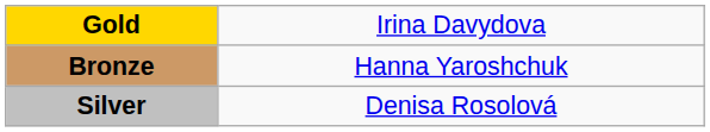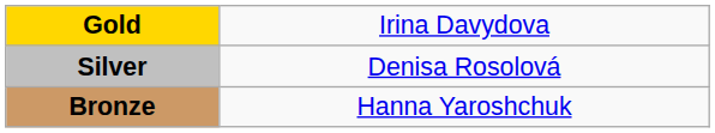 <table class="wikitable" style=" text-align:center; " width="35%">
 <tr>
 <td bgcolor="gold"><strong>Gold</strong></td>
 <td><a href='#'>Irina Davydova</a><br><small><em></em></small></td>
 </tr>
 <tr>
+<td bgcolor="silver"><strong>Silver</strong></td>
+<td><a href='#'>Denisa Rosolová</a><br><small><em></em></small></td>
+</tr>
+<tr>
 <td bgcolor="CC9966"><strong>Bronze</strong></td>
 <td><a href='#'>Hanna Yaroshchuk</a><br><small><em></em></small></td>
 </tr>
-<tr>
-<td bgcolor="silver"><strong>Silver</strong></td>
-<td><a href='#'>Denisa Rosolová</a><br><small><em></em></small></td>
-</tr>
 </table>
